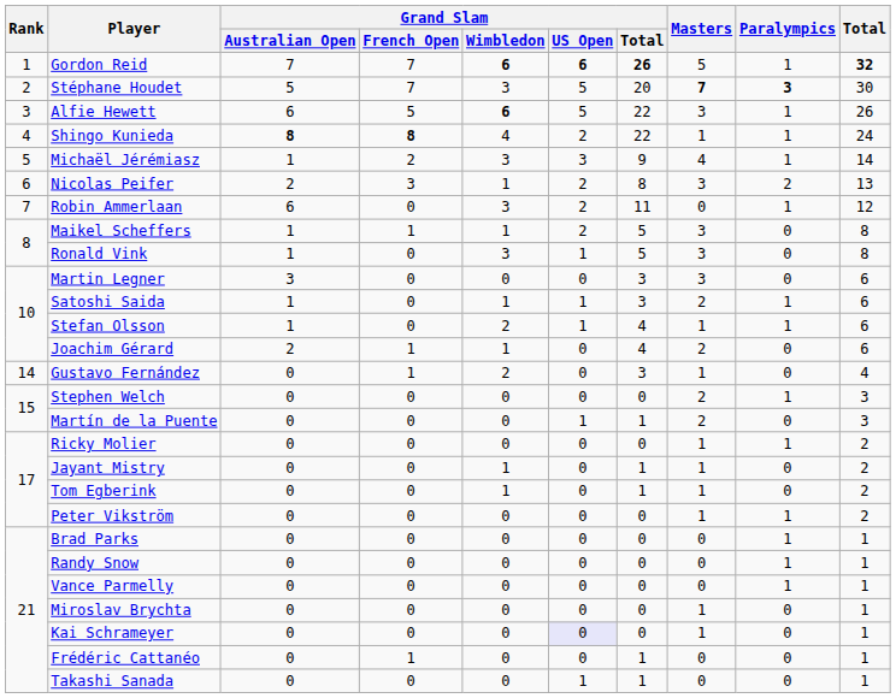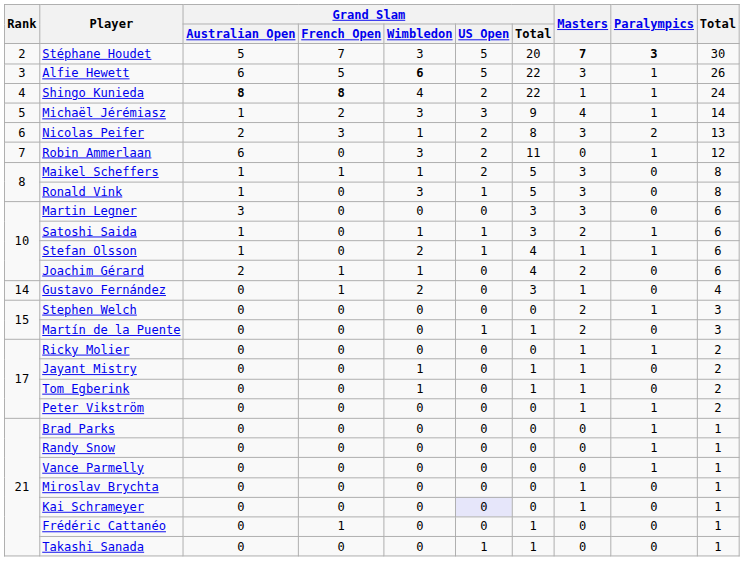 <table class="wikitable sortable" style="text-align:center">
 <tr>
 <th rowspan="2" align="center">Rank</th>
 <th rowspan="2" align="center">Player</th>
 <th colspan="5" align="center"><a href='#'>Grand Slam</a></th>
 <th rowspan="2" align="center"><a href='#'>Masters</a></th>
 <th rowspan="2" align="center"><a href='#'>Paralympics</a></th>
 <th rowspan="2" align="center">Total</th>
 </tr>
 <tr>
 <th align="center"><a href='#'>Australian Open</a></th>
 <th align="center"><a href='#'>French Open</a></th>
 <th align="center"><a href='#'>Wimbledon</a></th>
 <th align="center"><a href='#'>US Open</a></th>
 <th align="center">Total</th>
-</tr>
-<tr>
-<td>1</td>
-<td style="text-align:left;" data-sort-value=""> <a href='#'>Gordon Reid</a></td>
-<td>7</td>
-<td>7</td>
-<td><strong>6</strong></td>
-<td><strong>6</strong></td>
-<td><strong>26</strong></td>
-<td>5</td>
-<td>1</td>
-<td><strong>32</strong></td>
 </tr>
 <tr>
 <td>2</td>
 <td style="text-align:left;" data-sort-value=""> <a href='#'>Stéphane Houdet</a></td>
 <td>5</td>
 <td>7</td>
 <td>3</td>
 <td>5</td>
 <td>20</td>
 <td><strong>7</strong></td>
 <td><strong>3</strong></td>
 <td>30</td>
 </tr>
 <tr>
 <td>3</td>
 <td style="text-align:left;" data-sort-value=""> <a href='#'>Alfie Hewett</a></td>
 <td>6</td>
 <td>5</td>
 <td><strong>6</strong></td>
 <td>5</td>
 <td>22</td>
 <td>3</td>
 <td>1</td>
 <td>26</td>
 </tr>
 <tr>
 <td>4</td>
 <td style="text-align:left;" data-sort-value=""> <a href='#'>Shingo Kunieda</a></td>
 <td><strong>8</strong></td>
 <td><strong>8</strong></td>
 <td>4</td>
 <td>2</td>
 <td>22</td>
 <td>1</td>
 <td>1</td>
 <td>24</td>
 </tr>
 <tr>
 <td>5</td>
 <td style="text-align:left;" data-sort-value=""> <a href='#'>Michaël Jérémiasz</a></td>
 <td>1</td>
 <td>2</td>
 <td>3</td>
 <td>3</td>
 <td>9</td>
 <td>4</td>
 <td>1</td>
 <td>14</td>
 </tr>
 <tr>
 <td>6</td>
 <td style="text-align:left;" data-sort-value=""> <a href='#'>Nicolas Peifer</a></td>
 <td>2</td>
 <td>3</td>
 <td>1</td>
 <td>2</td>
 <td>8</td>
 <td>3</td>
 <td>2</td>
 <td>13</td>
 </tr>
 <tr>
 <td>7</td>
 <td style="text-align:left;" data-sort-value=""> <a href='#'>Robin Ammerlaan</a></td>
 <td>6</td>
 <td>0</td>
 <td>3</td>
 <td>2</td>
 <td>11</td>
 <td>0</td>
 <td>1</td>
 <td>12</td>
 </tr>
 <tr>
 <td rowspan="2">8</td>
 <td style="text-align:left;" data-sort-value=""> <a href='#'>Maikel Scheffers</a></td>
 <td>1</td>
 <td>1</td>
 <td>1</td>
 <td>2</td>
 <td>5</td>
 <td>3</td>
 <td>0</td>
 <td>8</td>
 </tr>
 <tr>
 <td style="text-align:left;" data-sort-value=""> <a href='#'>Ronald Vink</a></td>
 <td>1</td>
 <td>0</td>
 <td>3</td>
 <td>1</td>
 <td>5</td>
 <td>3</td>
 <td>0</td>
 <td>8</td>
 </tr>
 <tr>
 <td rowspan="4">10</td>
 <td style="text-align:left;" data-sort-value=""> <a href='#'>Martin Legner</a></td>
 <td>3</td>
 <td>0</td>
 <td>0</td>
 <td>0</td>
 <td>3</td>
 <td>3</td>
 <td>0</td>
 <td>6</td>
 </tr>
 <tr>
 <td style="text-align:left;" data-sort-value=""> <a href='#'>Satoshi Saida</a></td>
 <td>1</td>
 <td>0</td>
 <td>1</td>
 <td>1</td>
 <td>3</td>
 <td>2</td>
 <td>1</td>
 <td>6</td>
 </tr>
 <tr>
 <td style="text-align:left;" data-sort-value=""> <a href='#'>Stefan Olsson</a></td>
 <td>1</td>
 <td>0</td>
 <td>2</td>
 <td>1</td>
 <td>4</td>
 <td>1</td>
 <td>1</td>
 <td>6</td>
 </tr>
 <tr>
 <td style="text-align:left;" data-sort-value=""> <a href='#'>Joachim Gérard</a></td>
 <td>2</td>
 <td>1</td>
 <td>1</td>
 <td>0</td>
 <td>4</td>
 <td>2</td>
 <td>0</td>
 <td>6</td>
 </tr>
 <tr>
 <td>14</td>
 <td style="text-align:left;" data-sort-value=""> <a href='#'>Gustavo Fernández</a></td>
 <td>0</td>
 <td>1</td>
 <td>2</td>
 <td>0</td>
 <td>3</td>
 <td>1</td>
 <td>0</td>
 <td>4</td>
 </tr>
 <tr>
 <td rowspan="2">15</td>
 <td style="text-align:left;" data-sort-value=""> <a href='#'>Stephen Welch</a></td>
 <td>0</td>
 <td>0</td>
 <td>0</td>
 <td>0</td>
 <td>0</td>
 <td>2</td>
 <td>1</td>
 <td>3</td>
 </tr>
 <tr>
 <td style="text-align:left;" data-sort-value=""> <a href='#'>Martín de la Puente</a></td>
 <td>0</td>
 <td>0</td>
 <td>0</td>
 <td>1</td>
 <td>1</td>
 <td>2</td>
 <td>0</td>
 <td>3</td>
 </tr>
 <tr>
 <td rowspan="4">17</td>
 <td style="text-align:left;" data-sort-value=""> <a href='#'>Ricky Molier</a></td>
 <td>0</td>
 <td>0</td>
 <td>0</td>
 <td>0</td>
 <td>0</td>
 <td>1</td>
 <td>1</td>
 <td>2</td>
 </tr>
 <tr>
 <td style="text-align:left;" data-sort-value=""> <a href='#'>Jayant Mistry</a></td>
 <td>0</td>
 <td>0</td>
 <td>1</td>
 <td>0</td>
 <td>1</td>
 <td>1</td>
 <td>0</td>
 <td>2</td>
 </tr>
 <tr>
 <td style="text-align:left;" data-sort-value=""> <a href='#'>Tom Egberink</a></td>
 <td>0</td>
 <td>0</td>
 <td>1</td>
 <td>0</td>
 <td>1</td>
 <td>1</td>
 <td>0</td>
 <td>2</td>
 </tr>
 <tr>
 <td style="text-align:left;" data-sort-value=""> <a href='#'>Peter Vikström</a></td>
 <td>0</td>
 <td>0</td>
 <td>0</td>
 <td>0</td>
 <td>0</td>
 <td>1</td>
 <td>1</td>
 <td>2</td>
 </tr>
 <tr>
 <td rowspan="7">21</td>
 <td style="text-align:left;" data-sort-value=""> <a href='#'>Brad Parks</a></td>
 <td>0</td>
 <td>0</td>
 <td>0</td>
 <td>0</td>
 <td>0</td>
 <td>0</td>
 <td>1</td>
 <td>1</td>
 </tr>
 <tr>
 <td style="text-align:left;" data-sort-value=""> <a href='#'>Randy Snow</a></td>
 <td>0</td>
 <td>0</td>
 <td>0</td>
 <td>0</td>
 <td>0</td>
 <td>0</td>
 <td>1</td>
 <td>1</td>
 </tr>
 <tr>
 <td style="text-align:left;" data-sort-value=""> <a href='#'>Vance Parmelly</a></td>
 <td>0</td>
 <td>0</td>
 <td>0</td>
 <td>0</td>
 <td>0</td>
 <td>0</td>
 <td>1</td>
 <td>1</td>
 </tr>
 <tr>
 <td style="text-align:left;" data-sort-value=""> <a href='#'>Miroslav Brychta</a></td>
 <td>0</td>
 <td>0</td>
 <td>0</td>
 <td>0</td>
 <td>0</td>
 <td>1</td>
 <td>0</td>
 <td>1</td>
 </tr>
 <tr>
 <td style="text-align:left;" data-sort-value=""> <a href='#'>Kai Schrameyer</a></td>
 <td>0</td>
 <td>0</td>
 <td>0</td>
 <td style="background: lavender;">0</td>
 <td>0</td>
 <td>1</td>
 <td>0</td>
 <td>1</td>
 </tr>
 <tr>
 <td style="text-align:left;" data-sort-value=""> <a href='#'>Frédéric Cattanéo</a></td>
 <td>0</td>
 <td>1</td>
 <td>0</td>
 <td>0</td>
 <td>1</td>
 <td>0</td>
 <td>0</td>
 <td>1</td>
 </tr>
 <tr>
 <td style="text-align:left;" data-sort-value=""> <a href='#'>Takashi Sanada</a></td>
 <td>0</td>
 <td>0</td>
 <td>0</td>
 <td>1</td>
 <td>1</td>
 <td>0</td>
 <td>0</td>
 <td>1</td>
 </tr>
 </table>
